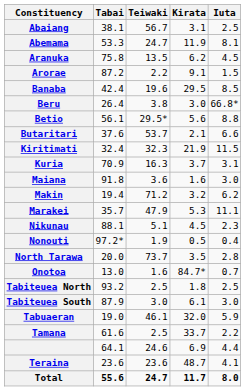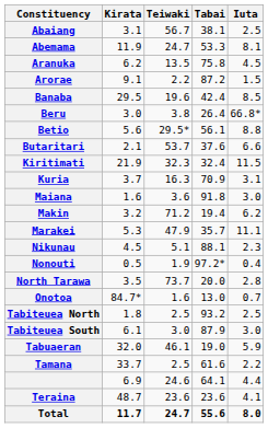 <table class="wikitable sortable" style=text-align:right>
 <tr>
 <th>Constituency</th>
+<th>Kirata</th>
+<th>Teiwaki</th>
 <th>Tabai</th>
-<th>Teiwaki</th>
-<th>Kirata</th>
 <th>Iuta</th>
 </tr>
 <tr>
 <th><a href='#'>Abaiang</a></th>
+<td>3.1</td>
+<td>56.7</td>
 <td>38.1</td>
-<td>56.7</td>
-<td>3.1</td>
 <td>2.5</td>
 </tr>
 <tr>
 <th><a href='#'>Abemama</a></th>
+<td>11.9</td>
+<td>24.7</td>
 <td>53.3</td>
-<td>24.7</td>
-<td>11.9</td>
 <td>8.1</td>
 </tr>
 <tr>
 <th><a href='#'>Aranuka</a></th>
+<td>6.2</td>
+<td>13.5</td>
 <td>75.8</td>
-<td>13.5</td>
-<td>6.2</td>
 <td>4.5</td>
 </tr>
 <tr>
 <th><a href='#'>Arorae</a></th>
+<td>9.1</td>
+<td>2.2</td>
 <td>87.2</td>
-<td>2.2</td>
-<td>9.1</td>
 <td>1.5</td>
 </tr>
 <tr>
 <th><a href='#'>Banaba</a></th>
+<td>29.5</td>
+<td>19.6</td>
 <td>42.4</td>
-<td>19.6</td>
-<td>29.5</td>
 <td>8.5</td>
 </tr>
 <tr>
 <th><a href='#'>Beru</a></th>
+<td>3.0</td>
+<td>3.8</td>
 <td>26.4</td>
-<td>3.8</td>
-<td>3.0</td>
 <td>66.8*</td>
 </tr>
 <tr>
 <th><a href='#'>Betio</a></th>
+<td>5.6</td>
+<td>29.5*</td>
 <td>56.1</td>
-<td>29.5*</td>
-<td>5.6</td>
 <td>8.8</td>
 </tr>
 <tr>
 <th><a href='#'>Butaritari</a></th>
+<td>2.1</td>
+<td>53.7</td>
 <td>37.6</td>
-<td>53.7</td>
-<td>2.1</td>
 <td>6.6</td>
 </tr>
 <tr>
 <th><a href='#'>Kiritimati</a></th>
+<td>21.9</td>
+<td>32.3</td>
 <td>32.4</td>
-<td>32.3</td>
-<td>21.9</td>
 <td>11.5</td>
 </tr>
 <tr>
 <th><a href='#'>Kuria</a></th>
+<td>3.7</td>
+<td>16.3</td>
 <td>70.9</td>
-<td>16.3</td>
-<td>3.7</td>
 <td>3.1</td>
 </tr>
 <tr>
 <th><a href='#'>Maiana</a></th>
+<td>1.6</td>
+<td>3.6</td>
 <td>91.8</td>
-<td>3.6</td>
-<td>1.6</td>
 <td>3.0</td>
 </tr>
 <tr>
 <th><a href='#'>Makin</a></th>
+<td>3.2</td>
+<td>71.2</td>
 <td>19.4</td>
-<td>71.2</td>
-<td>3.2</td>
 <td>6.2</td>
 </tr>
 <tr>
 <th><a href='#'>Marakei</a></th>
+<td>5.3</td>
+<td>47.9</td>
 <td>35.7</td>
-<td>47.9</td>
-<td>5.3</td>
 <td>11.1</td>
 </tr>
 <tr>
 <th><a href='#'>Nikunau</a></th>
+<td>4.5</td>
+<td>5.1</td>
 <td>88.1</td>
-<td>5.1</td>
-<td>4.5</td>
 <td>2.3</td>
 </tr>
 <tr>
 <th><a href='#'>Nonouti</a></th>
+<td>0.5</td>
+<td>1.9</td>
 <td>97.2*</td>
-<td>1.9</td>
-<td>0.5</td>
 <td>0.4</td>
 </tr>
 <tr>
 <th><a href='#'>North Tarawa</a></th>
+<td>3.5</td>
+<td>73.7</td>
 <td>20.0</td>
-<td>73.7</td>
-<td>3.5</td>
 <td>2.8</td>
 </tr>
 <tr>
 <th><a href='#'>Onotoa</a></th>
+<td>84.7*</td>
+<td>1.6</td>
 <td>13.0</td>
-<td>1.6</td>
-<td>84.7*</td>
 <td>0.7</td>
 </tr>
 <tr>
 <th><a href='#'>Tabiteuea</a> North</th>
+<td>1.8</td>
+<td>2.5</td>
 <td>93.2</td>
-<td>2.5</td>
-<td>1.8</td>
 <td>2.5</td>
 </tr>
 <tr>
 <th><a href='#'>Tabiteuea</a> South</th>
+<td>6.1</td>
+<td>3.0</td>
 <td>87.9</td>
-<td>3.0</td>
-<td>6.1</td>
 <td>3.0</td>
 </tr>
 <tr>
 <th><a href='#'>Tabuaeran</a></th>
+<td>32.0</td>
+<td>46.1</td>
 <td>19.0</td>
-<td>46.1</td>
-<td>32.0</td>
 <td>5.9</td>
 </tr>
 <tr>
 <th><a href='#'>Tamana</a></th>
+<td>33.7</td>
+<td>2.5</td>
 <td>61.6</td>
-<td>2.5</td>
-<td>33.7</td>
 <td>2.2</td>
 </tr>
 <tr>
 <th><a href='#'></a></th>
+<td>6.9</td>
+<td>24.6</td>
 <td>64.1</td>
-<td>24.6</td>
-<td>6.9</td>
 <td>4.4</td>
 </tr>
 <tr>
 <th><a href='#'>Teraina</a></th>
+<td>48.7</td>
 <td>23.6</td>
 <td>23.6</td>
-<td>48.7</td>
 <td>4.1</td>
 </tr>
 <tr class=sortbottom>
 <th>Total</th>
+<td><strong>11.7</strong></td>
+<td><strong>24.7</strong></td>
 <td><strong>55.6</strong></td>
-<td><strong>24.7</strong></td>
-<td><strong>11.7</strong></td>
 <td><strong>8.0</strong></td>
 </tr>
 </table>
